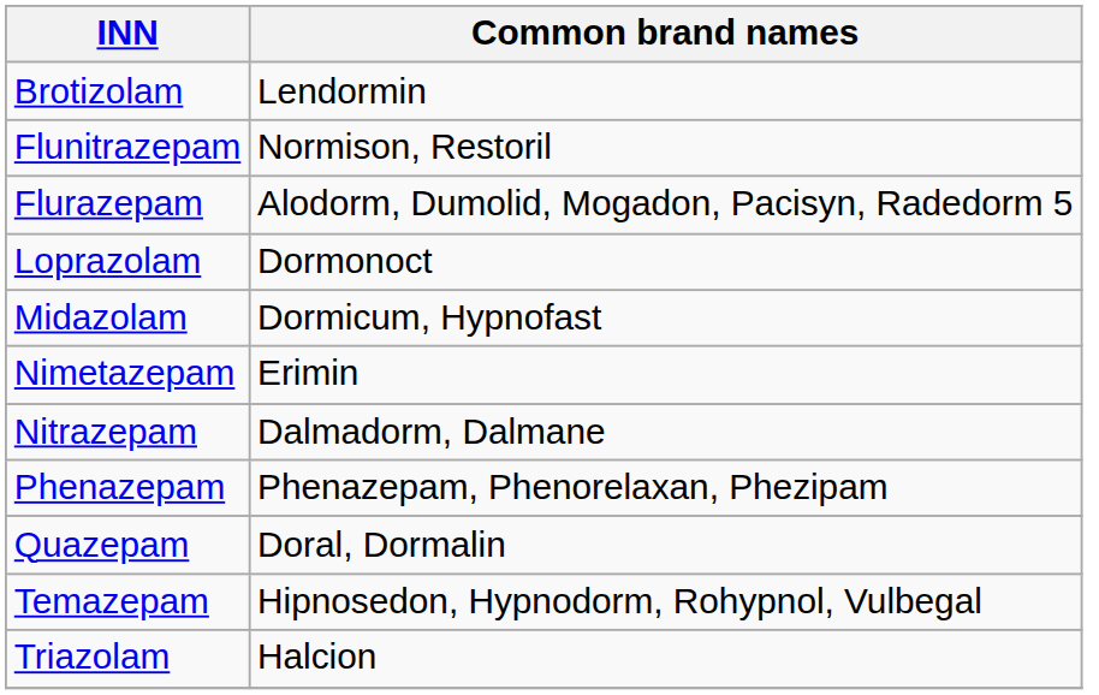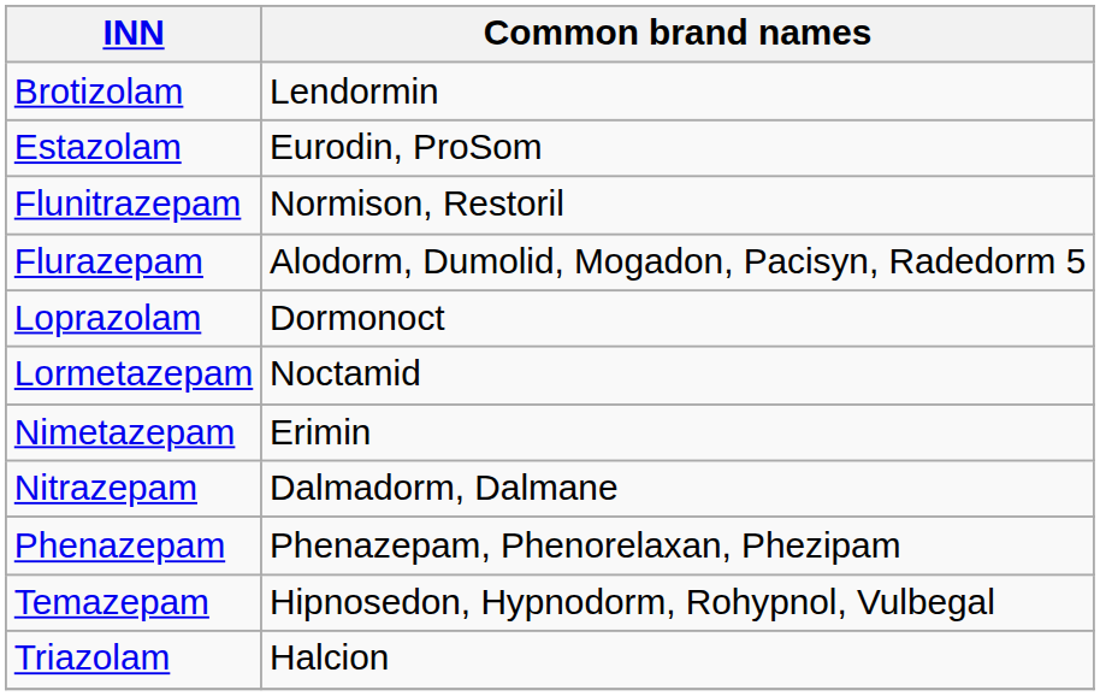 <table class="wikitable">
 <tr>
 <th><a href='#'>INN</a></th>
 <th>Common brand names</th>
 </tr>
 <tr>
 <td><a href='#'>Brotizolam</a></td>
 <td>Lendormin</td>
+</tr>
+<tr>
+<td><a href='#'>Estazolam</a></td>
+<td>Eurodin, ProSom</td>
 </tr>
 <tr>
 <td><a href='#'>Flunitrazepam</a></td>
 <td>Normison, Restoril</td>
 </tr>
 <tr>
 <td><a href='#'>Flurazepam</a></td>
 <td>Alodorm, Dumolid, Mogadon, Pacisyn, Radedorm 5</td>
 </tr>
 <tr>
 <td><a href='#'>Loprazolam</a></td>
 <td>Dormonoct</td>
 </tr>
 <tr>
-<td><a href='#'>Midazolam</a></td>
-<td>Dormicum, Hypnofast</td>
+<td><a href='#'>Lormetazepam</a></td>
+<td>Noctamid</td>
 </tr>
 <tr>
 <td><a href='#'>Nimetazepam</a></td>
 <td>Erimin</td>
 </tr>
 <tr>
 <td><a href='#'>Nitrazepam</a></td>
 <td>Dalmadorm, Dalmane</td>
 </tr>
 <tr>
 <td><a href='#'>Phenazepam</a></td>
 <td>Phenazepam, Phenorelaxan, Phezipam</td>
 </tr>
 <tr>
-<td><a href='#'>Quazepam</a></td>
-<td>Doral, Dormalin</td>
-</tr>
-<tr>
 <td><a href='#'>Temazepam</a></td>
 <td>Hipnosedon, Hypnodorm, Rohypnol, Vulbegal</td>
 </tr>
 <tr>
 <td><a href='#'>Triazolam</a></td>
 <td>Halcion</td>
 </tr>
 <tr>
 </tr>
 </table>
